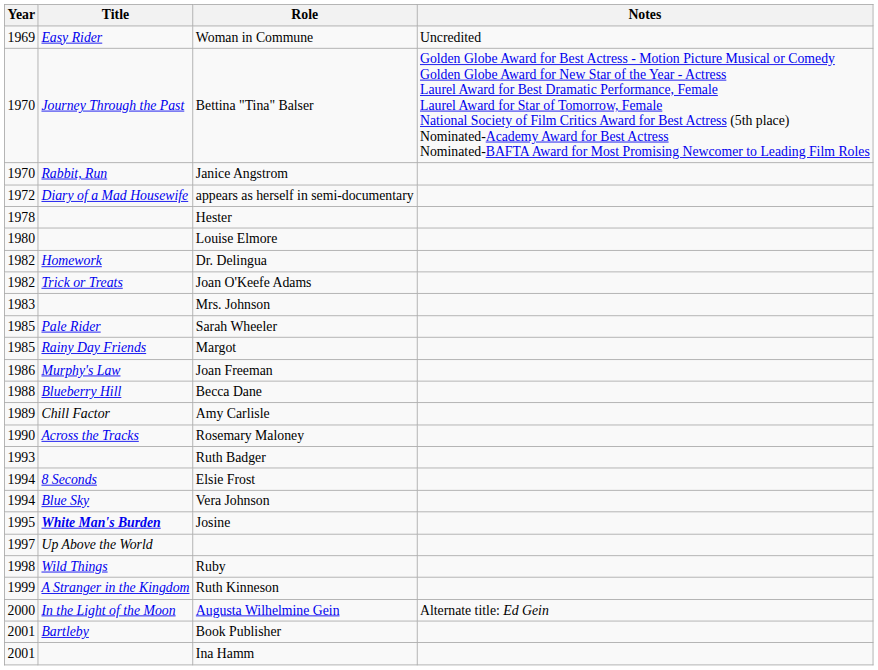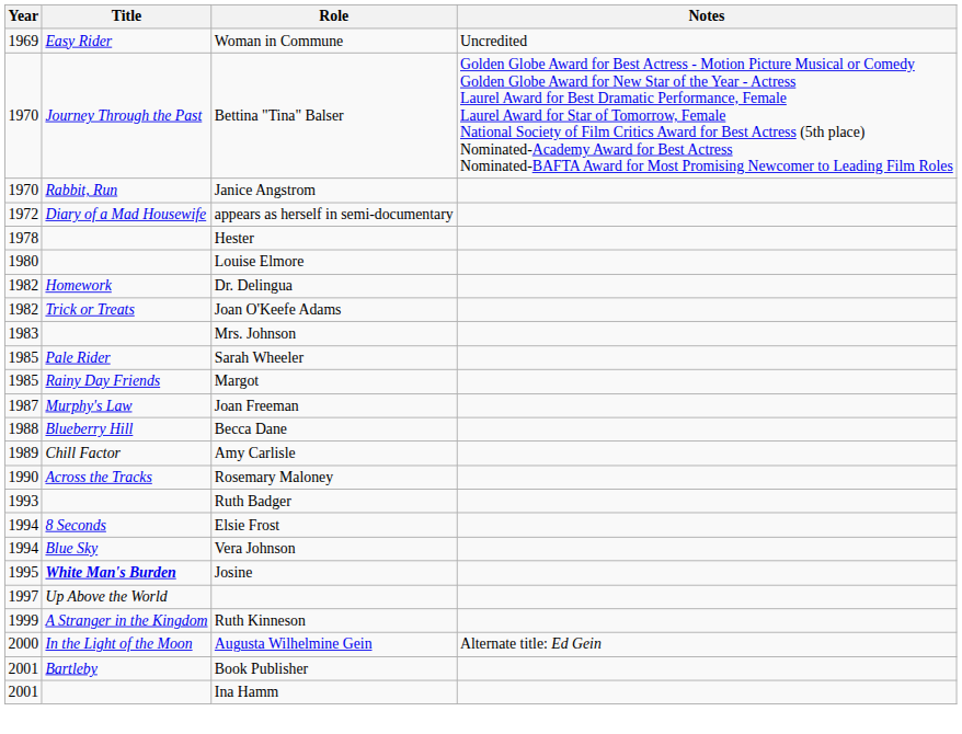 <table class="wikitable sortable">
 <tr>
 <th>Year</th>
 <th>Title</th>
 <th>Role</th>
 <th class="unsortable">Notes</th>
 </tr>
 <tr>
 <td>1969</td>
 <td><em><a href='#'>Easy Rider</a></em></td>
 <td>Woman in Commune</td>
 <td>Uncredited</td>
 </tr>
 <tr>
 <td>1970</td>
 <td><em><a href='#'>Journey Through the Past</a></em></td>
 <td>Bettina "Tina" Balser</td>
 <td><a href='#'>Golden Globe Award for Best Actress - Motion Picture Musical or Comedy</a><br><a href='#'>Golden Globe Award for New Star of the Year - Actress</a><br><a href='#'> Laurel Award for Best Dramatic Performance, Female</a><br><a href='#'> Laurel Award for Star of Tomorrow, Female</a><br><a href='#'>National Society of Film Critics Award for Best Actress</a> (5th place)<br>Nominated-<a href='#'>Academy Award for Best Actress</a><br>Nominated-<a href='#'>BAFTA Award for Most Promising Newcomer to Leading Film Roles</a></td>
 </tr>
 <tr>
 <td>1970</td>
 <td><em><a href='#'>Rabbit, Run</a></em></td>
 <td>Janice Angstrom</td>
 <td></td>
 </tr>
 <tr>
 <td>1972</td>
 <td><em><a href='#'>Diary of a Mad Housewife</a></em></td>
 <td>appears as herself in semi-documentary</td>
 <td></td>
 </tr>
 <tr>
 <td>1978</td>
 <td><em></em></td>
 <td>Hester</td>
 <td></td>
 </tr>
 <tr>
 <td>1980</td>
 <td><em></em></td>
 <td>Louise Elmore</td>
 <td></td>
 </tr>
 <tr>
 <td>1982</td>
 <td><em><a href='#'>Homework</a></em></td>
 <td>Dr. Delingua</td>
 <td></td>
 </tr>
 <tr>
 <td>1982</td>
 <td><em><a href='#'>Trick or Treats</a></em></td>
 <td>Joan O'Keefe Adams</td>
 <td></td>
 </tr>
 <tr>
 <td>1983</td>
 <td><em></em></td>
 <td>Mrs. Johnson</td>
 <td></td>
 </tr>
 <tr>
 <td>1985</td>
 <td><em><a href='#'>Pale Rider</a></em></td>
 <td>Sarah Wheeler</td>
 <td></td>
 </tr>
 <tr>
 <td>1985</td>
 <td><em><a href='#'>Rainy Day Friends</a></em></td>
 <td>Margot</td>
 <td></td>
 </tr>
 <tr>
-<td>1986</td>
+<td>1987</td>
 <td><em><a href='#'>Murphy's Law</a></em></td>
 <td>Joan Freeman</td>
 <td></td>
 </tr>
 <tr>
 <td>1988</td>
 <td><em><a href='#'>Blueberry Hill</a></em></td>
 <td>Becca Dane</td>
 <td></td>
 </tr>
 <tr>
 <td>1989</td>
 <td><em>Chill Factor</em></td>
 <td>Amy Carlisle</td>
 <td></td>
 </tr>
 <tr>
 <td>1990</td>
 <td><em><a href='#'>Across the Tracks</a></em></td>
 <td>Rosemary Maloney</td>
 <td></td>
 </tr>
 <tr>
 <td>1993</td>
 <td><em></em></td>
 <td>Ruth Badger</td>
 <td></td>
 </tr>
 <tr>
 <td>1994</td>
 <td><em><a href='#'>8 Seconds</a></em></td>
 <td>Elsie Frost</td>
 <td></td>
 </tr>
 <tr>
 <td>1994</td>
 <td><em><a href='#'>Blue Sky</a></em></td>
 <td>Vera Johnson</td>
 <td></td>
 </tr>
 <tr>
 <td>1995</td>
 <td><strong><em><a href='#'>White Man's Burden</a></em></strong></td>
 <td>Josine</td>
 <td></td>
 </tr>
 <tr>
 <td>1997</td>
 <td><em>Up Above the World</em></td>
 <td></td>
 <td></td>
 </tr>
 <tr>
-<td>1998</td>
-<td><em><a href='#'>Wild Things</a></em></td>
-<td>Ruby</td>
-<td></td>
-</tr>
-<tr>
 <td>1999</td>
 <td><em><a href='#'>A Stranger in the Kingdom</a></em></td>
 <td>Ruth Kinneson</td>
 <td></td>
 </tr>
 <tr>
 <td>2000</td>
 <td><em><a href='#'>In the Light of the Moon</a></em></td>
 <td><a href='#'>Augusta Wilhelmine Gein</a></td>
 <td>Alternate title: <em>Ed Gein</em></td>
 </tr>
 <tr>
 <td>2001</td>
 <td><em><a href='#'>Bartleby</a></em></td>
 <td>Book Publisher</td>
 <td></td>
 </tr>
 <tr>
 <td>2001</td>
 <td><em></em></td>
 <td>Ina Hamm</td>
 <td></td>
 </tr>
 </table>
